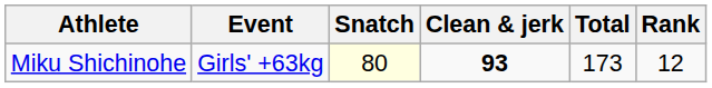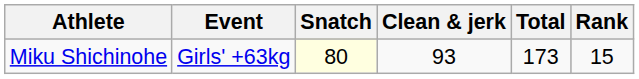 <table class="wikitable" style="font-size:90%">
 <tr>
 <th>Athlete</th>
 <th>Event</th>
 <th>Snatch</th>
 <th>Clean & jerk</th>
 <th>Total</th>
 <th>Rank</th>
 </tr>
 <tr>
 <td><a href='#'>Miku Shichinohe</a></td>
 <td><a href='#'>Girls' +63kg</a></td>
 <td align=center style="background: lightyellow;">80</td>
-<td align=center><strong>93</strong></td>
+<td align=center>93</td>
 <td align=center>173</td>
-<td align=center>12</td>
+<td align=center>15</td>
 </tr>
 </table>
